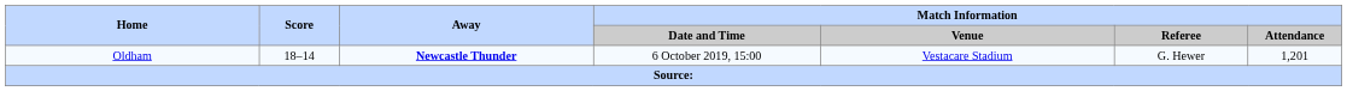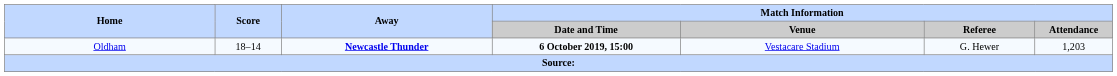 <table border="1" style="border-collapse:collapse; font-size:90%; text-align:center;" cellpadding="3" cellspacing="0" width="100%">
 <tr bgcolor="#C1D8FF">
 <th rowspan="2" width="19%">Home</th>
 <th rowspan="2" width="6%">Score</th>
 <th rowspan="2" width="19%">Away</th>
 <th colspan="4">Match Information</th>
 </tr>
 <tr bgcolor="#CCCCCC">
 <th width="17%">Date and Time</th>
 <th width="22%">Venue</th>
 <th width="10%">Referee</th>
 <th width="7%">Attendance</th>
 </tr>
 <tr bgcolor="#F5FAFF">
 <td> <a href='#'>Oldham</a></td>
 <td>18–14</td>
 <td><strong> <a href='#'>Newcastle Thunder</a></strong></td>
-<td>6 October 2019, 15:00</td>
+<td><strong>6 October 2019, 15:00</strong></td>
 <td><a href='#'>Vestacare Stadium</a></td>
 <td>G. Hewer</td>
-<td>1,201</td>
+<td>1,203</td>
 </tr>
 <tr style="background:#c1d8ff;">
 <th colspan="7">Source:</th>
 </tr>
 </table>
